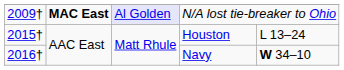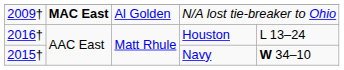 <table class="wikitable">
 <tr>
 </tr>
 <tr>
 <td><a href='#'>2009</a>†</td>
 <td><strong>MAC East</strong></td>
-<td style="background: lavender;"><a href='#'>Al Golden</a></td>
+<td><a href='#'>Al Golden</a></td>
 <td colspan="2"><em>N/A lost tie-breaker to <a href='#'>Ohio</a></em></td>
 </tr>
 <tr>
-<td><a href='#'>2015</a>†</td>
+<td><a href='#'>2016</a>†</td>
 <td rowspan="2">AAC East</td>
 <td rowspan="2"><a href='#'>Matt Rhule</a></td>
 <td><a href='#'>Houston</a></td>
 <td>L 13–24</td>
 </tr>
 <tr>
-<td><a href='#'>2016</a>†</td>
+<td><a href='#'>2015</a>†</td>
 <td><a href='#'>Navy</a></td>
 <td><strong>W</strong> 34–10</td>
 </tr>
 </table>
